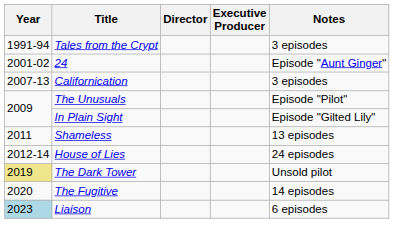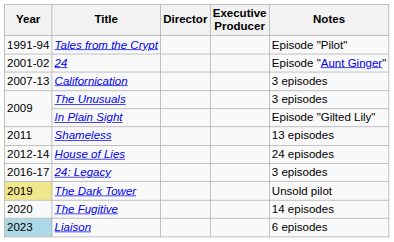 <table class="wikitable">
 <tr>
 <th>Year</th>
 <th>Title</th>
 <th>Director</th>
 <th>Executive<br>Producer</th>
 <th>Notes</th>
 </tr>
 <tr>
 <td>1991-94</td>
 <td><em><a href='#'>Tales from the Crypt</a></em></td>
 <td></td>
 <td></td>
-<td>3 episodes</td>
+<td>Episode "Pilot"</td>
 </tr>
 <tr>
 <td>2001-02</td>
 <td><em><a href='#'>24</a></em></td>
 <td></td>
 <td></td>
 <td>Episode "<a href='#'>Aunt Ginger</a>"</td>
 </tr>
 <tr>
 <td>2007-13</td>
 <td><em><a href='#'>Californication</a></em></td>
 <td></td>
 <td></td>
 <td>3 episodes</td>
 </tr>
 <tr>
 <td rowspan=2>2009</td>
 <td><em><a href='#'>The Unusuals</a></em></td>
 <td></td>
 <td></td>
-<td>Episode "Pilot"</td>
+<td>3 episodes</td>
 </tr>
 <tr>
 <td><em><a href='#'>In Plain Sight</a></em></td>
 <td></td>
 <td></td>
 <td>Episode "Gilted Lily"</td>
 </tr>
 <tr>
 <td>2011</td>
 <td><em><a href='#'>Shameless</a></em></td>
 <td></td>
 <td></td>
 <td>13 episodes</td>
 </tr>
 <tr>
 <td>2012-14</td>
 <td><em><a href='#'>House of Lies</a></em></td>
 <td></td>
 <td></td>
 <td>24 episodes</td>
+</tr>
+<tr>
+<td>2016-17</td>
+<td><em><a href='#'>24: Legacy</a></em></td>
+<td></td>
+<td></td>
+<td>3 episodes</td>
 </tr>
 <tr>
 <td style="background: khaki;">2019</td>
 <td><em><a href='#'>The Dark Tower</a></em></td>
 <td></td>
 <td></td>
 <td>Unsold pilot</td>
 </tr>
 <tr>
 <td>2020</td>
 <td><em><a href='#'>The Fugitive</a></em></td>
 <td></td>
 <td></td>
 <td>14 episodes</td>
 </tr>
 <tr>
 <td style="background: lightblue;">2023</td>
 <td><em><a href='#'>Liaison</a></em></td>
 <td></td>
 <td></td>
 <td>6 episodes</td>
 </tr>
 </table>
